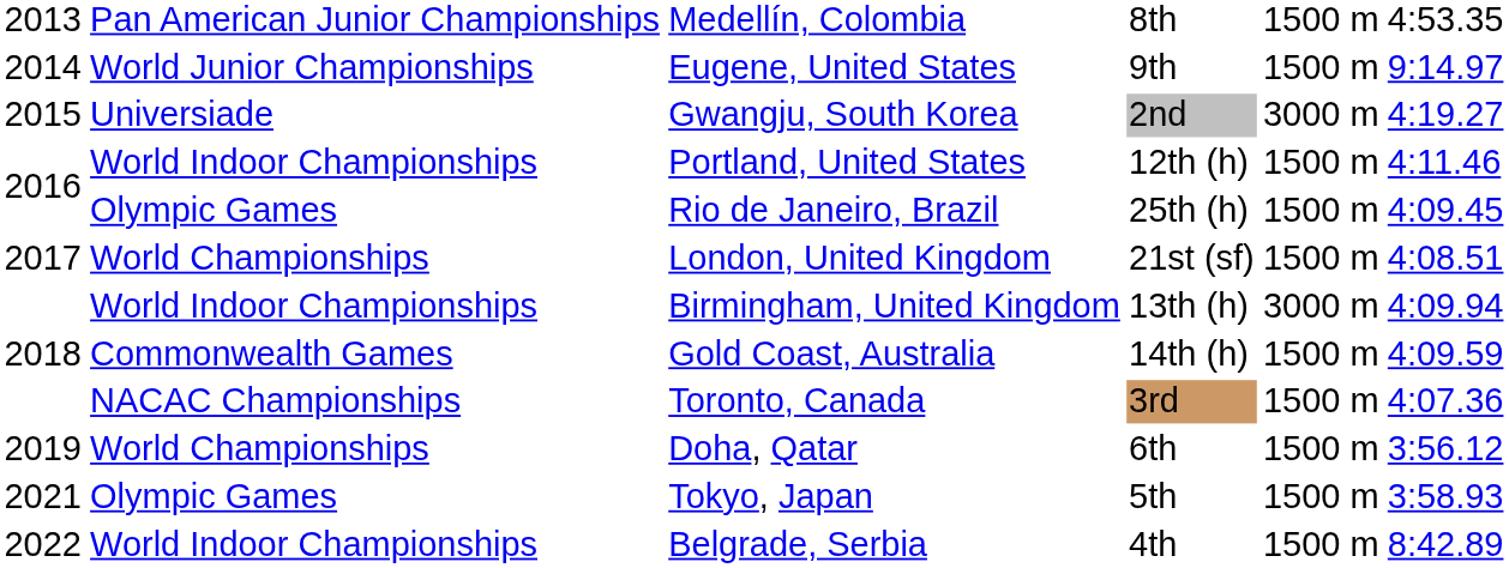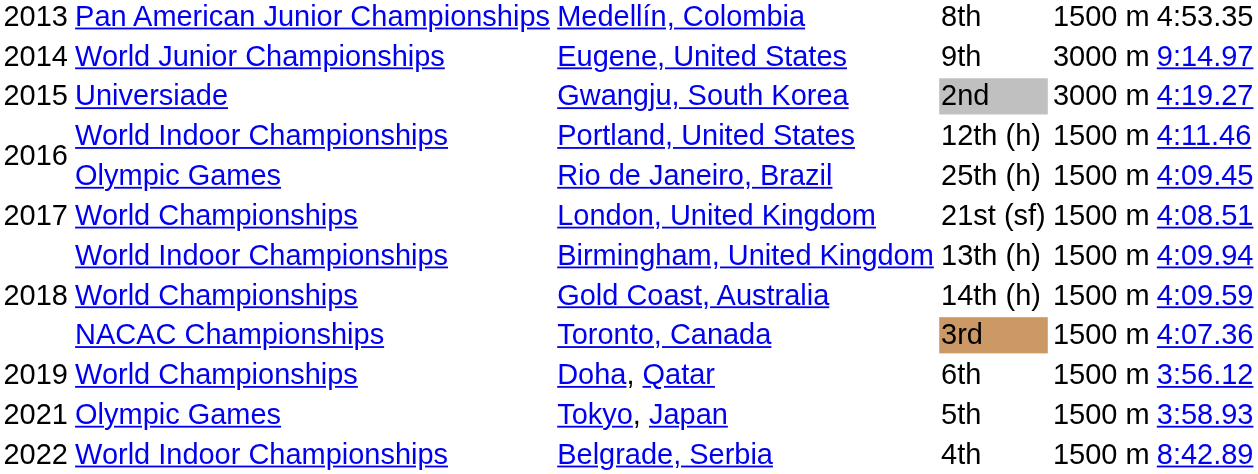 <table>
 <tr>
 <td>2013</td>
 <td><a href='#'>Pan American Junior Championships</a></td>
 <td><a href='#'>Medellín, Colombia</a></td>
 <td>8th</td>
 <td>1500 m</td>
 <td>4:53.35</td>
 </tr>
 <tr>
 <td>2014</td>
 <td><a href='#'>World Junior Championships</a></td>
 <td><a href='#'>Eugene, United States</a></td>
 <td>9th</td>
-<td>1500 m</td>
+<td>3000 m</td>
 <td><a href='#'>9:14.97</a></td>
 </tr>
 <tr>
 <td>2015</td>
 <td><a href='#'>Universiade</a></td>
 <td><a href='#'>Gwangju, South Korea</a></td>
 <td bgcolor=silver>2nd</td>
 <td>3000 m</td>
 <td><a href='#'>4:19.27</a></td>
 </tr>
 <tr>
 <td rowspan=2>2016</td>
 <td><a href='#'>World Indoor Championships</a></td>
 <td><a href='#'>Portland, United States</a></td>
 <td>12th (h)</td>
 <td>1500 m</td>
 <td><a href='#'>4:11.46</a></td>
 </tr>
 <tr>
 <td><a href='#'>Olympic Games</a></td>
 <td><a href='#'>Rio de Janeiro, Brazil</a></td>
 <td>25th (h)</td>
 <td>1500 m</td>
 <td><a href='#'>4:09.45</a></td>
 </tr>
 <tr>
 <td>2017</td>
 <td><a href='#'>World Championships</a></td>
 <td><a href='#'>London, United Kingdom</a></td>
 <td>21st (sf)</td>
 <td>1500 m</td>
 <td><a href='#'>4:08.51</a></td>
 </tr>
 <tr>
 <td rowspan=3>2018</td>
 <td><a href='#'>World Indoor Championships</a></td>
 <td><a href='#'>Birmingham, United Kingdom</a></td>
 <td>13th (h)</td>
-<td>3000 m</td>
+<td>1500 m</td>
 <td><a href='#'>4:09.94</a></td>
 </tr>
 <tr>
-<td><a href='#'>Commonwealth Games</a></td>
+<td><a href='#'>World Championships</a></td>
 <td><a href='#'>Gold Coast, Australia</a></td>
 <td>14th (h)</td>
 <td>1500 m</td>
 <td><a href='#'>4:09.59</a></td>
 </tr>
 <tr>
 <td><a href='#'>NACAC Championships</a></td>
 <td><a href='#'>Toronto, Canada</a></td>
 <td bgcolor=cc9966>3rd</td>
 <td>1500 m</td>
 <td><a href='#'>4:07.36</a></td>
 </tr>
 <tr>
 <td>2019</td>
 <td><a href='#'>World Championships</a></td>
 <td><a href='#'>Doha</a>, <a href='#'>Qatar</a></td>
 <td>6th</td>
 <td>1500 m</td>
 <td><a href='#'>3:56.12</a></td>
 </tr>
 <tr>
 <td>2021</td>
 <td><a href='#'>Olympic Games</a></td>
 <td><a href='#'>Tokyo</a>, <a href='#'>Japan</a></td>
 <td>5th</td>
 <td>1500 m</td>
 <td><a href='#'>3:58.93</a></td>
 </tr>
 <tr>
 <td>2022</td>
 <td><a href='#'>World Indoor Championships</a></td>
 <td><a href='#'>Belgrade, Serbia</a></td>
 <td>4th</td>
 <td>1500 m</td>
 <td><a href='#'>8:42.89</a></td>
 </tr>
 </table>
